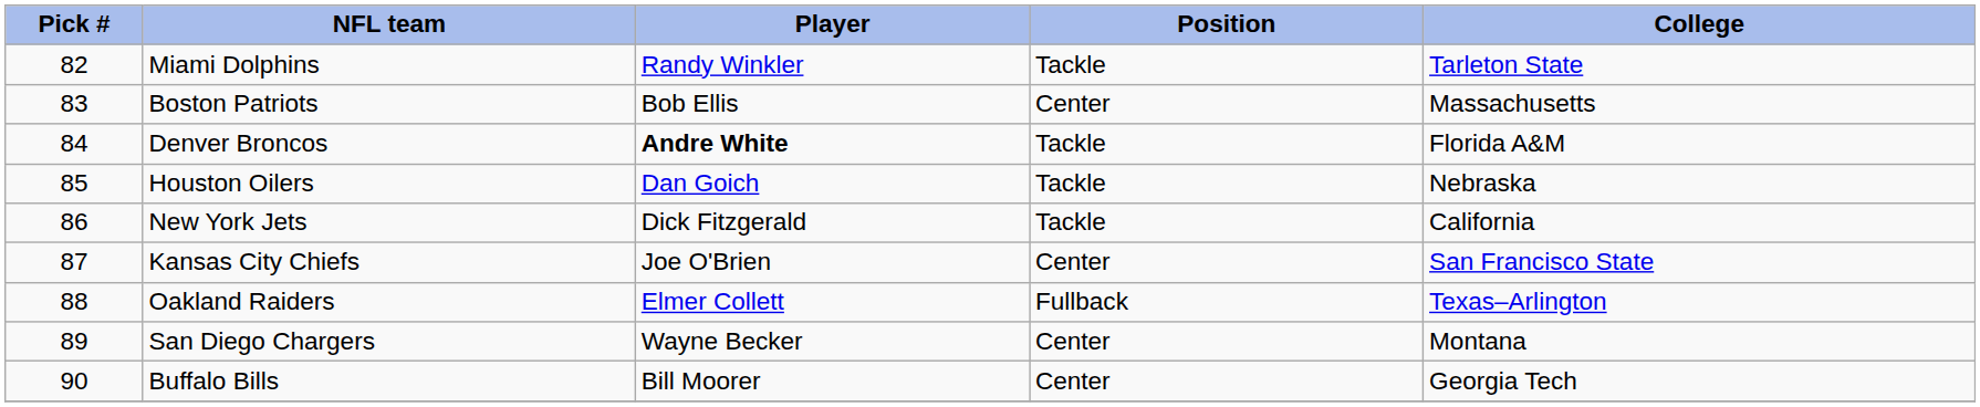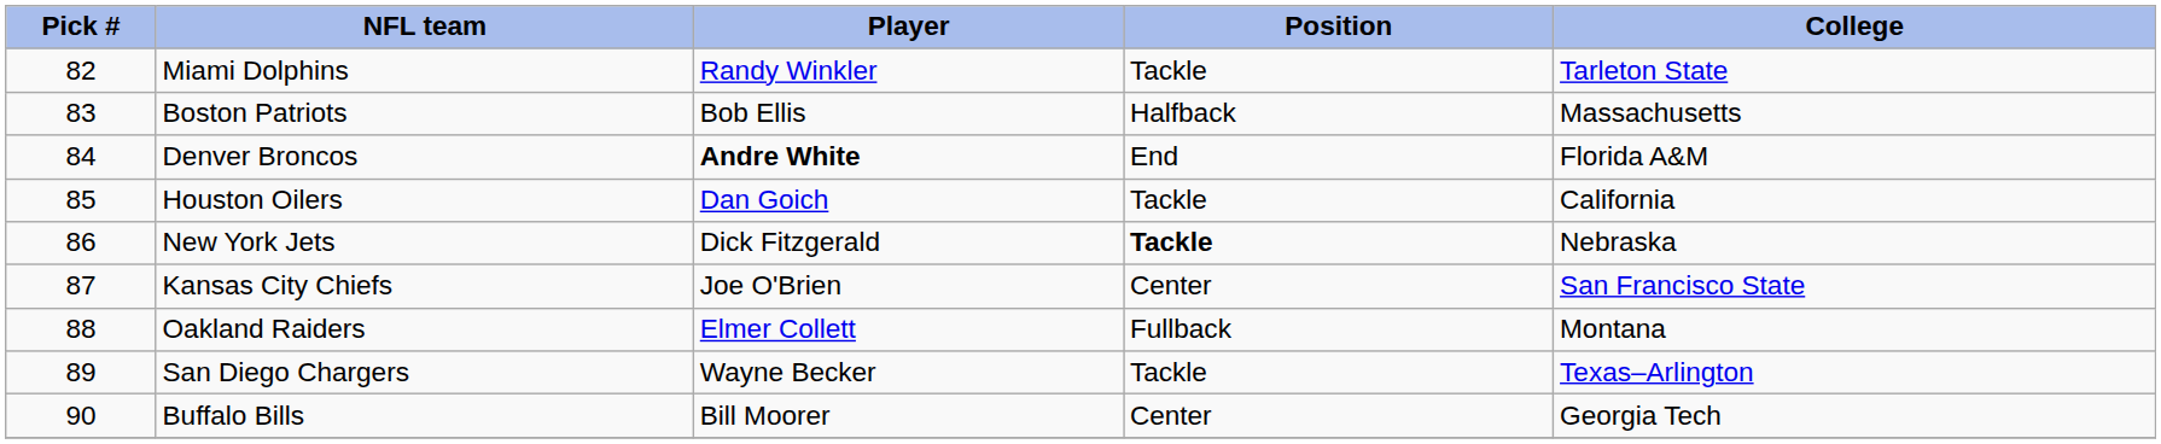 <table class="wikitable sortable sortable" style="width: 100%">
 <tr>
 <th style="background:#A8BDEC;" width=7%>Pick #</th>
 <th width=25% style="background:#A8BDEC;">NFL team</th>
 <th width=20% style="background:#A8BDEC;">Player</th>
 <th width=20% style="background:#A8BDEC;">Position</th>
 <th style="background:#A8BDEC;">College</th>
 </tr>
 <tr>
 <td align=center>82</td>
 <td>Miami Dolphins</td>
 <td><a href='#'>Randy Winkler</a></td>
 <td>Tackle</td>
 <td><a href='#'>Tarleton State</a></td>
 </tr>
 <tr>
 <td align=center>83</td>
 <td>Boston Patriots</td>
 <td Bob Ellis (American football)>Bob Ellis</td>
-<td>Center</td>
+<td>Halfback</td>
 <td>Massachusetts</td>
 </tr>
 <tr>
 <td align=center>84</td>
 <td>Denver Broncos</td>
 <td Andre White (American football)><strong>Andre White</strong></td>
-<td>Tackle</td>
+<td>End</td>
 <td>Florida A&M</td>
 </tr>
 <tr>
 <td align=center>85</td>
 <td>Houston Oilers</td>
 <td><a href='#'>Dan Goich</a></td>
 <td>Tackle</td>
-<td>Nebraska</td>
+<td>California</td>
 </tr>
 <tr>
 <td align=center>86</td>
 <td>New York Jets</td>
 <td Dick Fitzgerald (American football)>Dick Fitzgerald</td>
-<td>Tackle</td>
-<td>California</td>
+<td><strong>Tackle</strong></td>
+<td>Nebraska</td>
 </tr>
 <tr>
 <td align=center>87</td>
 <td>Kansas City Chiefs</td>
 <td Joe O'Brien (American football)>Joe O'Brien</td>
 <td>Center</td>
 <td><a href='#'>San Francisco State</a></td>
 </tr>
 <tr>
 <td align=center>88</td>
 <td>Oakland Raiders</td>
 <td><a href='#'>Elmer Collett</a></td>
 <td>Fullback</td>
-<td><a href='#'>Texas–Arlington</a></td>
+<td>Montana</td>
 </tr>
 <tr>
 <td align=center>89</td>
 <td>San Diego Chargers</td>
 <td>Wayne Becker</td>
-<td>Center</td>
-<td>Montana</td>
+<td>Tackle</td>
+<td><a href='#'>Texas–Arlington</a></td>
 </tr>
 <tr>
 <td align=center>90</td>
 <td>Buffalo Bills</td>
 <td>Bill Moorer</td>
 <td>Center</td>
 <td>Georgia Tech</td>
 </tr>
 <tr>
 </tr>
 </table>
